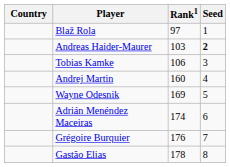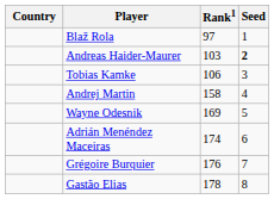 <table class="sortable wikitable">
 <tr>
 <th width="70">Country</th>
 <th width="175">Player</th>
 <th>Rank<sup>1</sup></th>
 <th>Seed</th>
 </tr>
 <tr>
 <td></td>
 <td><a href='#'>Blaž Rola</a></td>
 <td>97</td>
 <td>1</td>
 </tr>
 <tr>
 <td></td>
 <td><a href='#'>Andreas Haider-Maurer</a></td>
 <td>103</td>
 <td><strong>2</strong></td>
 </tr>
 <tr>
 <td></td>
 <td><a href='#'>Tobias Kamke</a></td>
 <td>106</td>
 <td>3</td>
 </tr>
 <tr>
 <td></td>
 <td><a href='#'>Andrej Martin</a></td>
-<td>160</td>
+<td>158</td>
 <td>4</td>
 </tr>
 <tr>
 <td></td>
 <td><a href='#'>Wayne Odesnik</a></td>
 <td>169</td>
 <td>5</td>
 </tr>
 <tr>
 <td></td>
 <td><a href='#'>Adrián Menéndez Maceiras</a></td>
 <td>174</td>
 <td>6</td>
 </tr>
 <tr>
 <td></td>
 <td><a href='#'>Grégoire Burquier</a></td>
 <td>176</td>
 <td>7</td>
 </tr>
 <tr>
 <td></td>
 <td><a href='#'>Gastão Elias</a></td>
 <td>178</td>
 <td>8</td>
 </tr>
 </table>
